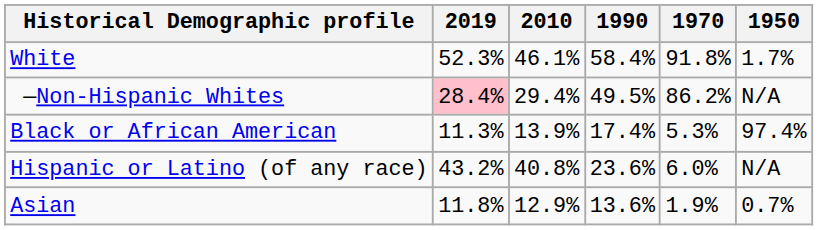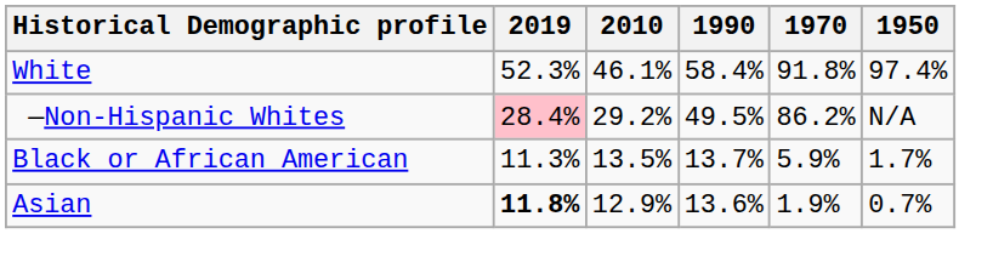 <table class="wikitable sortable mw-collapsible collapsible" style="font-size: 90%;">
 <tr>
 <th>Historical Demographic profile</th>
 <th>2019</th>
 <th>2010</th>
 <th>1990</th>
 <th>1970</th>
 <th>1950</th>
 </tr>
 <tr>
 <td><a href='#'>White</a></td>
 <td>52.3%</td>
 <td>46.1%</td>
 <td>58.4%</td>
 <td>91.8%</td>
-<td>1.7%</td>
+<td>97.4%</td>
 </tr>
 <tr>
 <td> —<a href='#'>Non-Hispanic Whites</a></td>
 <td style="background: pink;">28.4%</td>
-<td>29.4%</td>
+<td>29.2%</td>
 <td>49.5%</td>
 <td>86.2%</td>
 <td>N/A</td>
 </tr>
 <tr>
 <td><a href='#'>Black or African American</a></td>
 <td>11.3%</td>
-<td>13.9%</td>
-<td>17.4%</td>
-<td>5.3%</td>
-<td>97.4%</td>
-</tr>
-<tr>
-<td><a href='#'>Hispanic or Latino</a> (of any race)</td>
-<td>43.2%</td>
-<td>40.8%</td>
-<td>23.6%</td>
-<td>6.0%</td>
-<td>N/A</td>
+<td>13.5%</td>
+<td>13.7%</td>
+<td>5.9%</td>
+<td>1.7%</td>
 </tr>
 <tr>
 <td><a href='#'>Asian</a></td>
-<td>11.8%</td>
+<td><strong>11.8%</strong></td>
 <td>12.9%</td>
 <td>13.6%</td>
 <td>1.9%</td>
 <td>0.7%</td>
 </tr>
 </table>
